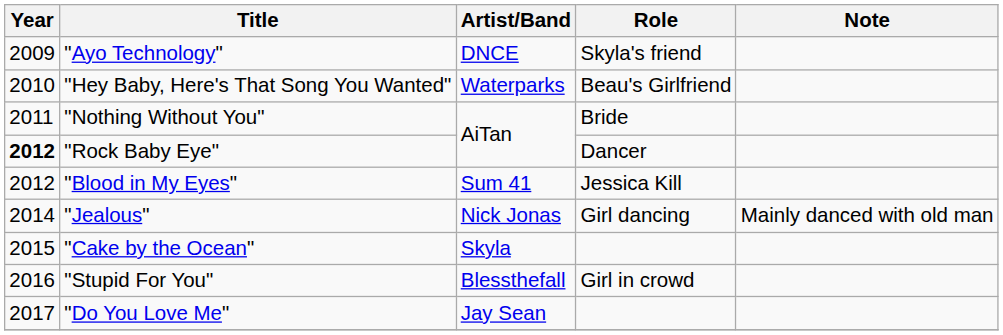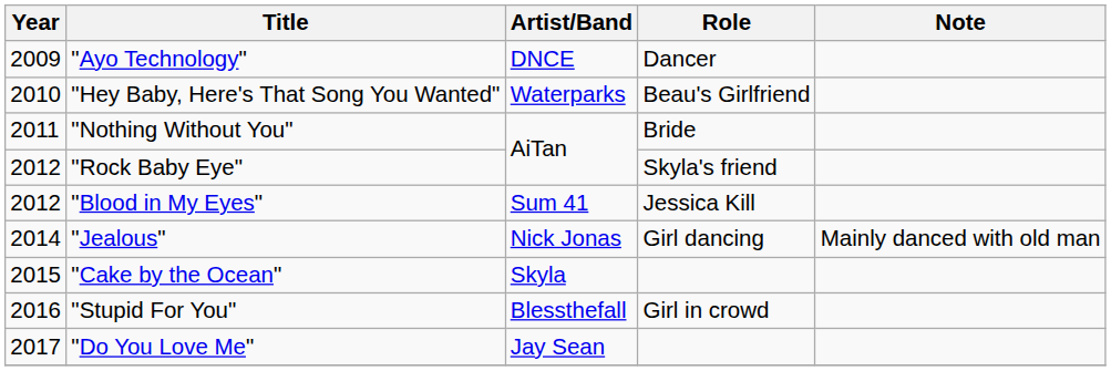 <table class="wikitable sortable">
 <tr>
 <th>Year</th>
 <th>Title</th>
 <th>Artist/Band</th>
 <th>Role</th>
 <th>Note</th>
 </tr>
 <tr>
 <td>2009</td>
 <td>"<a href='#'>Ayo Technology</a>"</td>
 <td><a href='#'>DNCE</a></td>
-<td>Skyla's friend</td>
+<td>Dancer</td>
 <td></td>
 </tr>
 <tr>
 <td>2010</td>
 <td>"Hey Baby, Here's That Song You Wanted"</td>
 <td><a href='#'>Waterparks</a></td>
 <td>Beau's Girlfriend</td>
 <td></td>
 </tr>
 <tr>
 <td>2011</td>
 <td>"Nothing Without You"</td>
 <td rowspan=2>AiTan</td>
 <td>Bride</td>
 <td></td>
 </tr>
 <tr>
-<td><strong>2012</strong></td>
+<td>2012</td>
 <td>"Rock Baby Eye"</td>
-<td>Dancer</td>
+<td>Skyla's friend</td>
 <td></td>
 </tr>
 <tr>
 <td>2012</td>
 <td>"<a href='#'>Blood in My Eyes</a>"</td>
 <td><a href='#'>Sum 41</a></td>
 <td>Jessica Kill</td>
 <td></td>
 </tr>
 <tr>
 <td>2014</td>
 <td>"<a href='#'>Jealous</a>"</td>
 <td><a href='#'>Nick Jonas</a></td>
 <td>Girl dancing</td>
 <td>Mainly danced with old man</td>
 </tr>
 <tr>
 <td>2015</td>
 <td>"<a href='#'>Cake by the Ocean</a>"</td>
 <td><a href='#'>Skyla</a></td>
 <td></td>
 <td></td>
 </tr>
 <tr>
 <td>2016</td>
 <td>"Stupid For You"</td>
 <td><a href='#'>Blessthefall</a></td>
 <td>Girl in crowd</td>
 <td></td>
 </tr>
 <tr>
 <td>2017</td>
 <td>"<a href='#'>Do You Love Me</a>"</td>
 <td><a href='#'>Jay Sean</a></td>
 <td></td>
 <td></td>
 </tr>
 <tr>
 </tr>
 </table>
